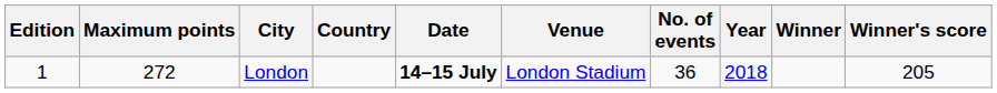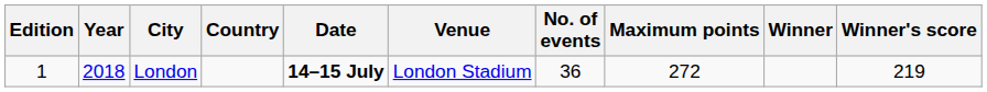 <table class="wikitable">
 <tr style="background:#cde;">
 <th>Edition</th>
-<th>Maximum points</th>
+<th>Year</th>
 <th>City</th>
 <th>Country</th>
 <th>Date</th>
 <th>Venue</th>
 <th>No. of <br>events</th>
-<th>Year</th>
+<th>Maximum points</th>
 <th>Winner</th>
 <th>Winner's score</th>
 </tr>
 <tr>
 <td align=center>1</td>
-<td align=center>272</td>
+<td align=center><a href='#'>2018</a></td>
 <td><a href='#'>London</a></td>
 <td></td>
 <td><strong>14–15 July</strong></td>
 <td><a href='#'>London Stadium</a></td>
 <td align=center>36</td>
-<td align=center><a href='#'>2018</a></td>
+<td align=center>272</td>
 <td></td>
-<td align=center>205</td>
+<td align=center>219</td>
 </tr>
 </table>
